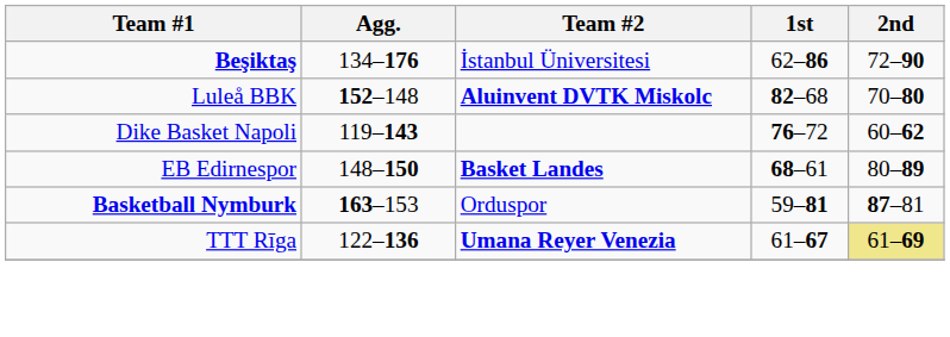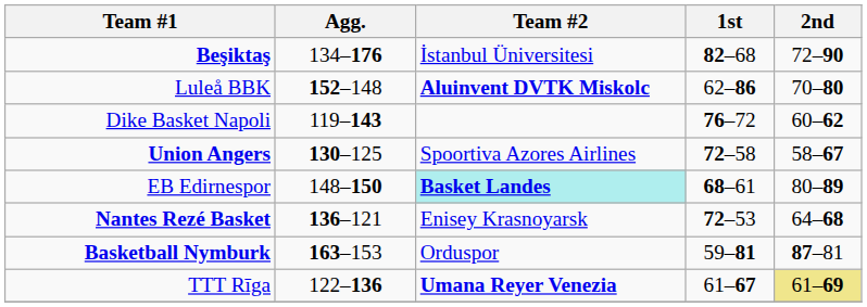 <table class=wikitable style="text-align:center">
 <tr>
 <th width=200>Team #1</th>
 <th width=100>Agg.</th>
 <th width=200>Team #2</th>
 <th width=60>1st</th>
 <th width=60>2nd</th>
 </tr>
 <tr>
 <td align=right><strong><a href='#'>Beşiktaş</a> </strong></td>
 <td>134–<strong>176</strong></td>
 <td align=left> <a href='#'>İstanbul Üniversitesi</a></td>
-<td align=center>62–<strong>86</strong></td>
+<td align=center><strong>82</strong>–68</td>
 <td align=center>72–<strong>90</strong></td>
 </tr>
 <tr>
 <td align=right><a href='#'>Luleå BBK</a> </td>
 <td><strong>152</strong>–148</td>
 <td align=left> <strong><a href='#'>Aluinvent DVTK Miskolc</a></strong></td>
-<td align=center><strong>82</strong>–68</td>
+<td align=center>62–<strong>86</strong></td>
 <td align=center>70–<strong>80</strong></td>
 </tr>
 <tr>
 <td align=right><a href='#'>Dike Basket Napoli</a> </td>
 <td>119–<strong>143</strong></td>
 <td align=left></td>
 <td align=center><strong>76</strong>–72</td>
 <td align=center>60–<strong>62</strong></td>
 </tr>
 <tr>
+<td align=right><strong><a href='#'>Union Angers</a></strong> </td>
+<td><strong>130</strong>–125</td>
+<td align=left> <a href='#'>Spoortiva Azores Airlines</a></td>
+<td align=center><strong>72</strong>–58</td>
+<td align=center>58–<strong>67</strong></td>
+</tr>
+<tr>
 <td align=right><a href='#'>EB Edirnespor</a> </td>
 <td>148–<strong>150</strong></td>
-<td align=left> <strong><a href='#'>Basket Landes</a></strong></td>
+<td align=left style="background: paleturquoise;"> <strong><a href='#'>Basket Landes</a></strong></td>
 <td align=center><strong>68</strong>–61</td>
 <td align=center>80–<strong>89</strong></td>
+</tr>
+<tr>
+<td align=right><strong><a href='#'>Nantes Rezé Basket</a></strong> </td>
+<td><strong>136</strong>–121</td>
+<td align=left> <a href='#'>Enisey Krasnoyarsk</a></td>
+<td align=center><strong>72</strong>–53</td>
+<td align=center>64–<strong>68</strong></td>
 </tr>
 <tr>
 <td align=right><strong><a href='#'>Basketball Nymburk</a></strong> </td>
 <td><strong>163</strong>–153</td>
 <td align=left> <a href='#'>Orduspor</a></td>
 <td align=center>59–<strong>81</strong></td>
 <td align=center><strong>87</strong>–81</td>
 </tr>
 <tr>
 <td align=right><a href='#'>TTT Rīga</a> </td>
 <td>122–<strong>136</strong></td>
 <td align=left> <strong><a href='#'>Umana Reyer Venezia</a></strong></td>
 <td align=center>61–<strong>67</strong></td>
 <td align=center style="background: khaki;">61–<strong>69</strong></td>
 </tr>
 <tr>
 </tr>
 </table>
